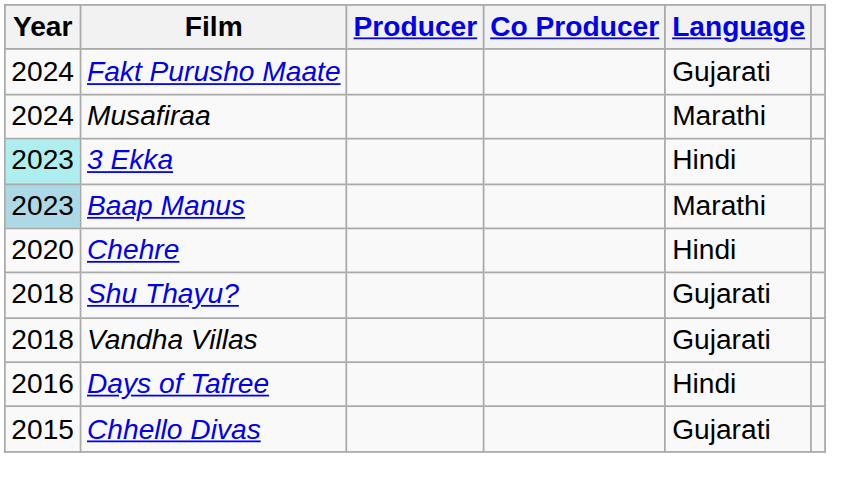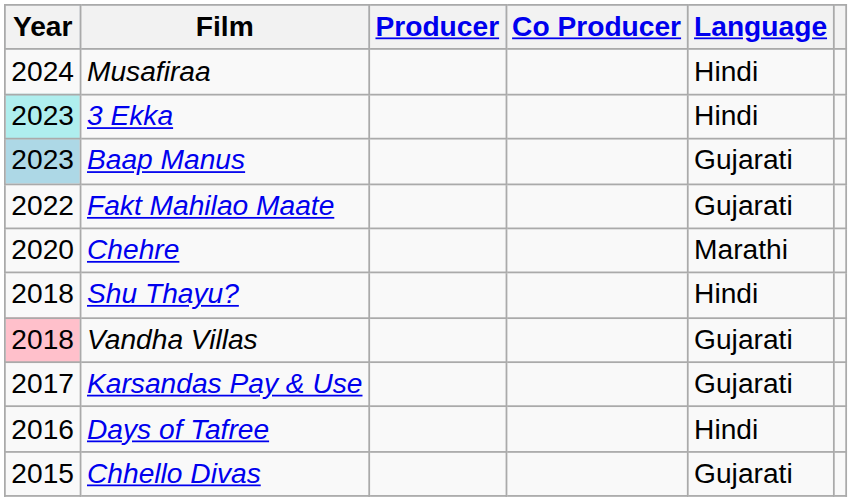 <table class="wikitable">
 <tr style="background:#b0c4de; text-align:center;">
 <th scope="col">Year</th>
 <th scope="col">Film</th>
 <th scope="col"><a href='#'>Producer</a></th>
 <th scope="col"><a href='#'>Co Producer</a></th>
 <th scope="col"><a href='#'>Language</a></th>
 <th scope="col"></th>
 </tr>
 <tr>
 <td>2024</td>
-<td><em><a href='#'>Fakt Purusho Maate</a></em></td>
-<td></td>
-<td></td>
-<td>Gujarati</td>
-<td></td>
-</tr>
-<tr>
-<td>2024</td>
 <td><em>Musafiraa</em></td>
 <td></td>
 <td></td>
-<td>Marathi</td>
+<td>Hindi</td>
 <td></td>
 </tr>
 <tr>
 <td style="background: paleturquoise;">2023</td>
 <td><em><a href='#'>3 Ekka</a></em></td>
 <td></td>
 <td></td>
 <td>Hindi</td>
 <td></td>
 </tr>
 <tr>
 <td style="background: lightblue;">2023</td>
 <td><em><a href='#'>Baap Manus</a></em></td>
 <td></td>
 <td></td>
-<td>Marathi</td>
+<td>Gujarati</td>
+<td></td>
+</tr>
+<tr>
+<td>2022</td>
+<td><em><a href='#'>Fakt Mahilao Maate</a></em></td>
+<td></td>
+<td></td>
+<td>Gujarati</td>
 <td></td>
 </tr>
 <tr>
 <td>2020</td>
 <td><em><a href='#'>Chehre</a></em></td>
 <td></td>
 <td></td>
-<td>Hindi</td>
+<td>Marathi</td>
 <td></td>
 </tr>
 <tr>
 <td>2018</td>
 <td><em><a href='#'>Shu Thayu?</a></em></td>
 <td></td>
 <td></td>
+<td>Hindi</td>
+<td></td>
+</tr>
+<tr>
+<td style="background: pink;">2018</td>
+<td><em>Vandha Villas</em></td>
+<td></td>
+<td></td>
 <td>Gujarati</td>
 <td></td>
 </tr>
 <tr>
-<td>2018</td>
-<td><em>Vandha Villas</em></td>
+<td>2017</td>
+<td><em><a href='#'>Karsandas Pay & Use</a></em></td>
 <td></td>
 <td></td>
 <td>Gujarati</td>
 <td></td>
 </tr>
 <tr>
 <td>2016</td>
 <td><em><a href='#'>Days of Tafree</a></em></td>
 <td></td>
 <td></td>
 <td>Hindi</td>
 <td></td>
 </tr>
 <tr>
 <td>2015</td>
 <td><em><a href='#'>Chhello Divas</a></em></td>
 <td></td>
 <td></td>
 <td>Gujarati</td>
 <td></td>
 </tr>
 </table>
